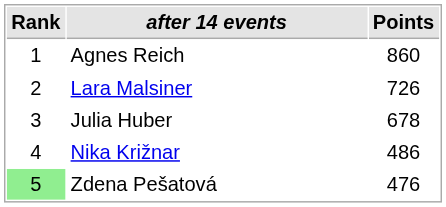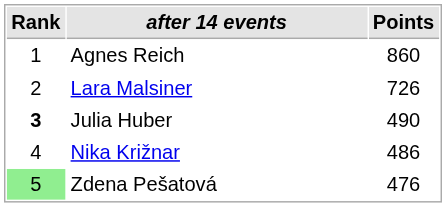 <table cellspacing="1" cellpadding="3" style="border:1px solid #aaa; font-size:86%;">
 <tr style="background:#e4e4e4;">
 <th style="border-bottom:1px solid #AAAAAA" width=10>Rank</th>
 <th style="border-bottom:1px solid #AAAAAA" width=200><em>after 14 events</em></th>
 <th style="border-bottom:1px solid #AAAAAA" width=20>Points</th>
 </tr>
 <tr>
 <td align=center>1</td>
 <td> Agnes Reich</td>
 <td align=center>860</td>
 </tr>
 <tr>
 <td align=center>2</td>
 <td> <a href='#'>Lara Malsiner</a></td>
 <td align=center>726</td>
 </tr>
 <tr>
-<td align=center>3</td>
+<td align=center><strong>3</strong></td>
 <td> Julia Huber</td>
-<td align=center>678</td>
+<td align=center>490</td>
 </tr>
 <tr>
 <td align=center>4</td>
 <td> <a href='#'>Nika Križnar</a></td>
 <td align=center>486</td>
 </tr>
 <tr>
 <td align=center style="background: lightgreen;">5</td>
 <td> Zdena Pešatová</td>
 <td align=center>476</td>
 </tr>
 </table>
